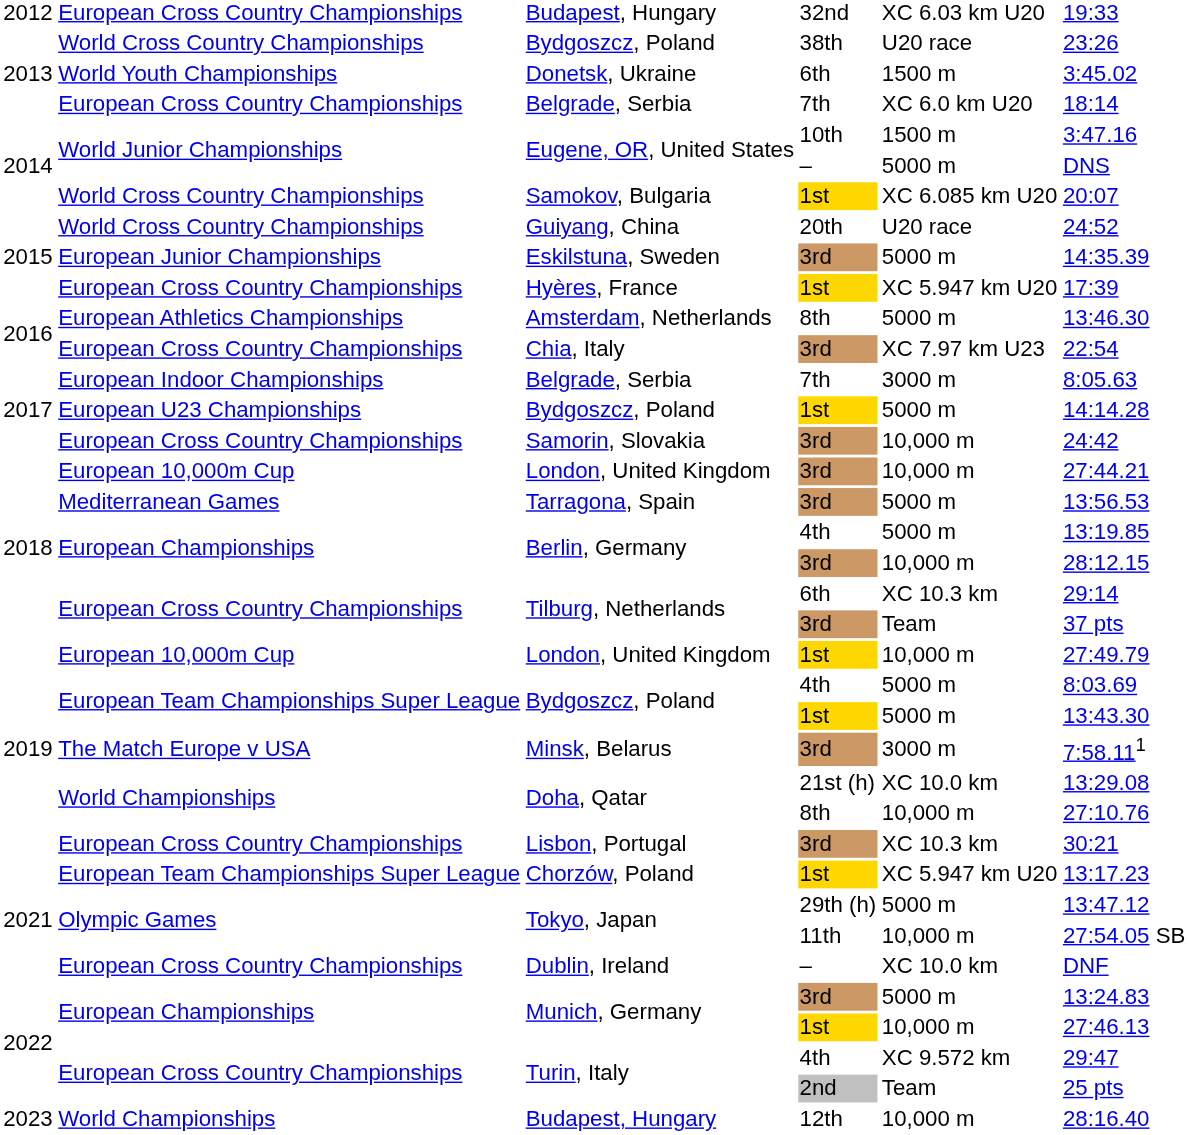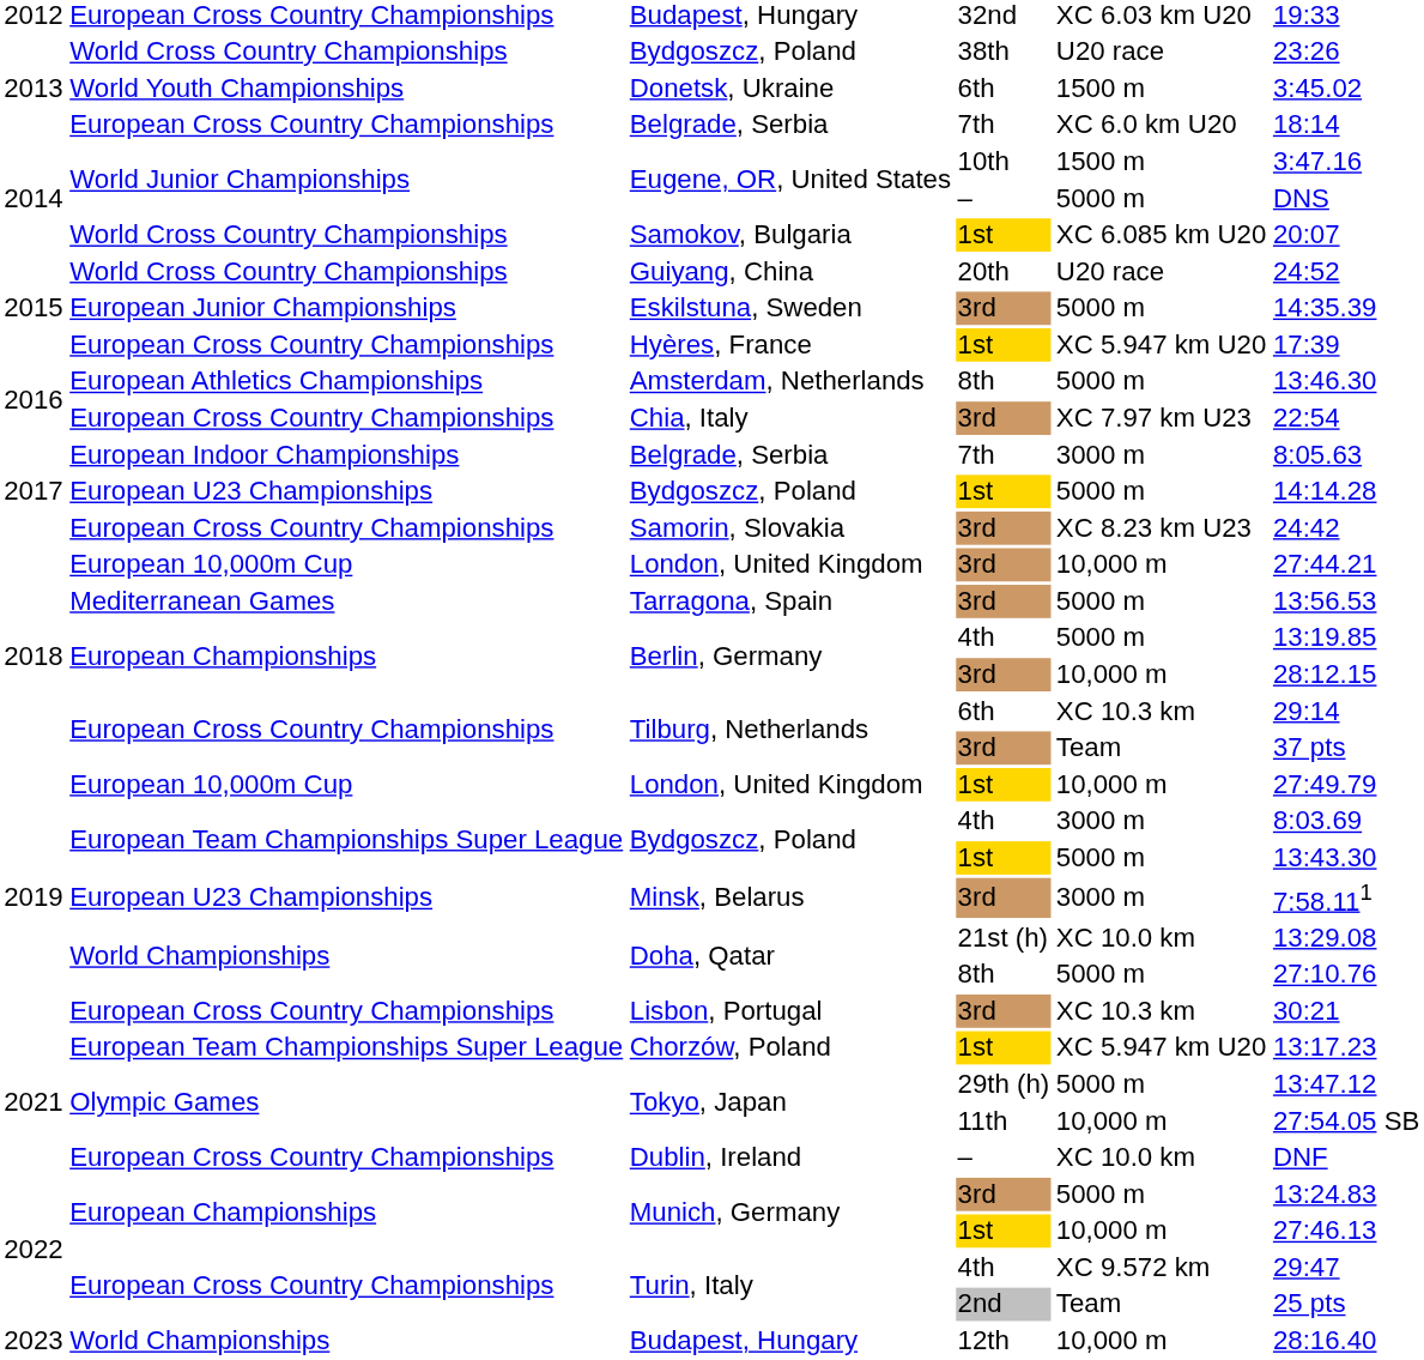 <table>
 <tr>
 <td>2012</td>
 <td><a href='#'>European Cross Country Championships</a></td>
 <td><a href='#'>Budapest</a>, Hungary</td>
 <td>32nd</td>
 <td>XC 6.03 km U20</td>
 <td><a href='#'>19:33</a></td>
 </tr>
 <tr>
 <td rowspan=3>2013</td>
 <td><a href='#'>World Cross Country Championships</a></td>
 <td><a href='#'>Bydgoszcz</a>, Poland</td>
 <td>38th</td>
 <td>U20 race</td>
 <td><a href='#'>23:26</a></td>
 </tr>
 <tr>
 <td><a href='#'>World Youth Championships</a></td>
 <td><a href='#'>Donetsk</a>, Ukraine</td>
 <td>6th</td>
 <td>1500 m</td>
 <td><a href='#'>3:45.02</a></td>
 </tr>
 <tr>
 <td><a href='#'>European Cross Country Championships</a></td>
 <td><a href='#'>Belgrade</a>, Serbia</td>
 <td>7th</td>
 <td>XC 6.0 km U20</td>
 <td><a href='#'>18:14</a></td>
 </tr>
 <tr>
 <td rowspan=3>2014</td>
 <td rowspan=2><a href='#'>World Junior Championships</a></td>
 <td rowspan=2><a href='#'>Eugene, OR</a>, United States</td>
 <td>10th</td>
 <td>1500 m</td>
 <td><a href='#'>3:47.16</a></td>
 </tr>
 <tr>
 <td>–</td>
 <td>5000 m</td>
 <td><a href='#'>DNS</a></td>
 </tr>
 <tr>
 <td><a href='#'>World Cross Country Championships</a></td>
 <td><a href='#'>Samokov</a>, Bulgaria</td>
 <td bgcolor=gold>1st</td>
 <td>XC 6.085 km U20</td>
 <td><a href='#'>20:07</a></td>
 </tr>
 <tr>
 <td rowspan=3>2015</td>
 <td><a href='#'>World Cross Country Championships</a></td>
 <td><a href='#'>Guiyang</a>, China</td>
 <td>20th</td>
 <td>U20 race</td>
 <td><a href='#'>24:52</a></td>
 </tr>
 <tr>
 <td><a href='#'>European Junior Championships</a></td>
 <td><a href='#'>Eskilstuna</a>, Sweden</td>
 <td bgcolor=cc9966>3rd</td>
 <td>5000 m</td>
 <td><a href='#'>14:35.39</a></td>
 </tr>
 <tr>
 <td><a href='#'>European Cross Country Championships</a></td>
 <td><a href='#'>Hyères</a>, France</td>
 <td bgcolor=gold>1st</td>
 <td>XC 5.947 km U20</td>
 <td><a href='#'>17:39</a></td>
 </tr>
 <tr>
 <td rowspan=2>2016</td>
 <td><a href='#'>European Athletics Championships</a></td>
 <td><a href='#'>Amsterdam</a>, Netherlands</td>
 <td>8th</td>
 <td>5000 m</td>
 <td><a href='#'>13:46.30</a></td>
 </tr>
 <tr>
 <td><a href='#'>European Cross Country Championships</a></td>
 <td><a href='#'>Chia</a>, Italy</td>
 <td bgcolor=cc9966>3rd</td>
 <td>XC 7.97 km U23</td>
 <td><a href='#'>22:54</a></td>
 </tr>
 <tr>
 <td rowspan=3>2017</td>
 <td><a href='#'>European Indoor Championships</a></td>
 <td><a href='#'>Belgrade</a>, Serbia</td>
 <td>7th</td>
 <td>3000 m</td>
 <td><a href='#'>8:05.63</a></td>
 </tr>
 <tr>
 <td><a href='#'>European U23 Championships</a></td>
 <td><a href='#'>Bydgoszcz</a>, Poland</td>
 <td bgcolor=gold>1st</td>
 <td>5000 m</td>
 <td><a href='#'>14:14.28</a></td>
 </tr>
 <tr>
 <td><a href='#'>European Cross Country Championships</a></td>
 <td><a href='#'>Samorin</a>, Slovakia</td>
 <td bgcolor=cc9966>3rd</td>
-<td>10,000 m</td>
+<td>XC 8.23 km U23</td>
 <td><a href='#'>24:42</a></td>
 </tr>
 <tr>
 <td rowspan=6>2018</td>
 <td><a href='#'>European 10,000m Cup</a></td>
 <td><a href='#'>London</a>, United Kingdom</td>
 <td bgcolor=cc9966>3rd</td>
 <td>10,000 m</td>
 <td><a href='#'>27:44.21</a> </td>
 </tr>
 <tr>
 <td><a href='#'>Mediterranean Games</a></td>
 <td><a href='#'>Tarragona</a>, Spain</td>
 <td bgcolor=cc9966>3rd</td>
 <td>5000 m</td>
 <td><a href='#'>13:56.53</a></td>
 </tr>
 <tr>
 <td rowspan=2><a href='#'>European Championships</a></td>
 <td rowspan=2><a href='#'>Berlin</a>, Germany</td>
 <td>4th</td>
 <td>5000 m</td>
 <td><a href='#'>13:19.85</a></td>
 </tr>
 <tr>
 <td bgcolor=cc9966>3rd</td>
 <td>10,000 m</td>
 <td><a href='#'>28:12.15</a></td>
 </tr>
 <tr>
 <td rowspan=2><a href='#'>European Cross Country Championships</a></td>
 <td rowspan=2><a href='#'>Tilburg</a>, Netherlands</td>
 <td>6th</td>
 <td>XC 10.3 km</td>
 <td><a href='#'>29:14</a></td>
 </tr>
 <tr>
 <td bgcolor=cc9966>3rd</td>
 <td>Team</td>
 <td><a href='#'>37 pts</a></td>
 </tr>
 <tr>
 <td rowspan=7>2019</td>
 <td><a href='#'>European 10,000m Cup</a></td>
 <td><a href='#'>London</a>, United Kingdom</td>
 <td bgcolor=gold>1st</td>
 <td>10,000 m</td>
 <td><a href='#'>27:49.79</a> </td>
 </tr>
 <tr>
 <td rowspan=2><a href='#'>European Team Championships Super League</a></td>
 <td rowspan=2><a href='#'>Bydgoszcz</a>, Poland</td>
 <td>4th</td>
-<td>5000 m</td>
+<td>3000 m</td>
 <td><a href='#'>8:03.69</a></td>
 </tr>
 <tr>
 <td bgcolor=gold>1st</td>
 <td>5000 m</td>
 <td><a href='#'>13:43.30</a></td>
 </tr>
 <tr>
-<td><a href='#'>The Match Europe v USA</a></td>
+<td><a href='#'>European U23 Championships</a></td>
 <td><a href='#'>Minsk</a>, Belarus</td>
 <td bgcolor=cc9966>3rd</td>
 <td>3000 m</td>
 <td><a href='#'>7:58.11</a><sup>1</sup></td>
 </tr>
 <tr>
 <td rowspan=2><a href='#'>World Championships</a></td>
 <td rowspan=2><a href='#'>Doha</a>, Qatar</td>
 <td>21st (h)</td>
 <td>XC 10.0 km</td>
 <td><a href='#'>13:29.08</a></td>
 </tr>
 <tr>
 <td>8th</td>
-<td>10,000 m</td>
+<td>5000 m</td>
 <td><a href='#'>27:10.76</a> </td>
 </tr>
 <tr>
 <td><a href='#'>European Cross Country Championships</a></td>
 <td><a href='#'>Lisbon</a>, Portugal</td>
 <td bgcolor=cc9966>3rd</td>
 <td>XC 10.3 km</td>
 <td><a href='#'>30:21</a></td>
 </tr>
 <tr>
 <td rowspan=4>2021</td>
 <td><a href='#'>European Team Championships Super League</a></td>
 <td><a href='#'>Chorzów</a>, Poland</td>
 <td bgcolor=gold>1st</td>
 <td>XC 5.947 km U20</td>
 <td><a href='#'>13:17.23</a> </td>
 </tr>
 <tr>
 <td rowspan=2><a href='#'>Olympic Games</a></td>
 <td rowspan=2><a href='#'>Tokyo</a>, Japan</td>
 <td>29th (h)</td>
 <td>5000 m</td>
 <td><a href='#'>13:47.12</a></td>
 </tr>
 <tr>
 <td>11th</td>
 <td>10,000 m</td>
 <td><a href='#'>27:54.05</a> SB</td>
 </tr>
 <tr>
 <td><a href='#'>European Cross Country Championships</a></td>
 <td><a href='#'>Dublin</a>, Ireland</td>
 <td>–</td>
 <td>XC 10.0 km</td>
 <td><a href='#'>DNF</a></td>
 </tr>
 <tr>
 <td rowspan=4>2022</td>
 <td rowspan=2><a href='#'>European Championships</a></td>
 <td rowspan=2><a href='#'>Munich</a>, Germany</td>
 <td bgcolor=cc9966>3rd</td>
 <td>5000 m</td>
 <td><a href='#'>13:24.83</a></td>
 </tr>
 <tr>
 <td bgcolor=gold>1st</td>
 <td>10,000 m</td>
 <td><a href='#'>27:46.13</a></td>
 </tr>
 <tr>
 <td rowspan=2><a href='#'>European Cross Country Championships</a></td>
 <td rowspan=2><a href='#'>Turin</a>, Italy</td>
 <td>4th</td>
 <td>XC 9.572 km</td>
 <td><a href='#'>29:47</a></td>
 </tr>
 <tr>
 <td bgcolor=silver>2nd</td>
 <td>Team</td>
 <td><a href='#'>25 pts</a></td>
 </tr>
 <tr>
 <td>2023</td>
 <td><a href='#'>World Championships</a></td>
 <td><a href='#'>Budapest, Hungary</a></td>
 <td>12th</td>
 <td>10,000 m</td>
 <td><a href='#'>28:16.40</a></td>
 </tr>
 </table>
